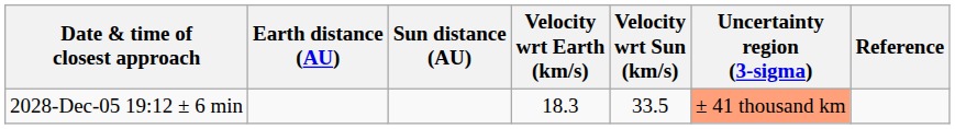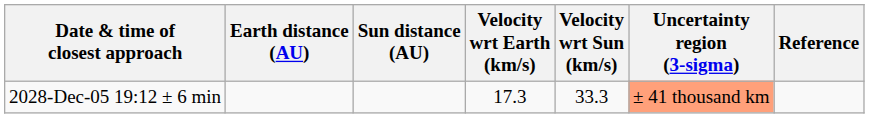 <table class="wikitable" style="text-align: center; font-size: 0.9em;">
 <tr>
 <th>Date & time of<br>closest approach</th>
 <th>Earth distance<br>(<a href='#'>AU</a>)</th>
 <th>Sun distance<br>(AU)</th>
 <th>Velocity<br>wrt Earth<br>(km/s)</th>
 <th>Velocity<br>wrt Sun<br>(km/s)</th>
 <th>Uncertainty<br>region<br>(<a href='#'>3-sigma</a>)</th>
 <th>Reference</th>
 </tr>
 <tr>
 <td>2028-Dec-05 19:12 ± 6 min</td>
 <td></td>
 <td></td>
-<td>18.3</td>
-<td>33.5</td>
+<td>17.3</td>
+<td>33.3</td>
 <td style="background: lightsalmon;">± 41 thousand km</td>
 <td><small></small></td>
 </tr>
 </table>
